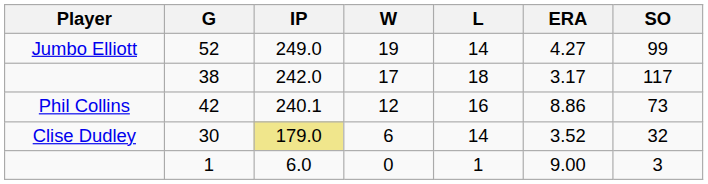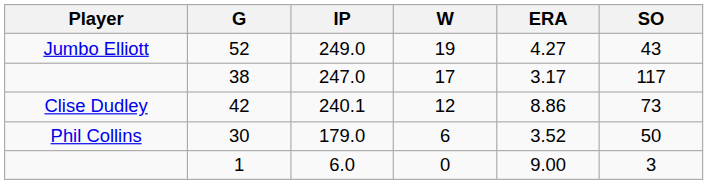 <table class="wikitable sortable">
 <tr>
 <th bgcolor="#DDDDFF" width="16%">Player</th>
 <th bgcolor="#DDDDFF" width="9%">G</th>
 <th bgcolor="#DDDDFF" width="9%">IP</th>
 <th bgcolor="#DDDDFF" width="9%">W</th>
-<th bgcolor="#DDDDFF" width="9%">L</th>
 <th bgcolor="#DDDDFF" width="9%">ERA</th>
 <th bgcolor="#DDDDFF" width="9%">SO</th>
 </tr>
 <tr align="center">
 <td><a href='#'>Jumbo Elliott</a></td>
 <td>52</td>
 <td>249.0</td>
 <td>19</td>
-<td>14</td>
 <td>4.27</td>
-<td>99</td>
+<td>43</td>
 </tr>
 <tr align="center">
 <td></td>
 <td>38</td>
-<td>242.0</td>
+<td>247.0</td>
 <td>17</td>
-<td>18</td>
 <td>3.17</td>
 <td>117</td>
 </tr>
 <tr align="center">
-<td><a href='#'>Phil Collins</a></td>
+<td><a href='#'>Clise Dudley</a></td>
 <td>42</td>
 <td>240.1</td>
 <td>12</td>
-<td>16</td>
 <td>8.86</td>
 <td>73</td>
 </tr>
 <tr align="center">
-<td><a href='#'>Clise Dudley</a></td>
+<td><a href='#'>Phil Collins</a></td>
 <td>30</td>
-<td style="background: khaki;">179.0</td>
+<td>179.0</td>
 <td>6</td>
-<td>14</td>
 <td>3.52</td>
-<td>32</td>
+<td>50</td>
 </tr>
 <tr align="center">
 <td></td>
 <td>1</td>
 <td>6.0</td>
 <td>0</td>
-<td>1</td>
 <td>9.00</td>
 <td>3</td>
 </tr>
 </table>
